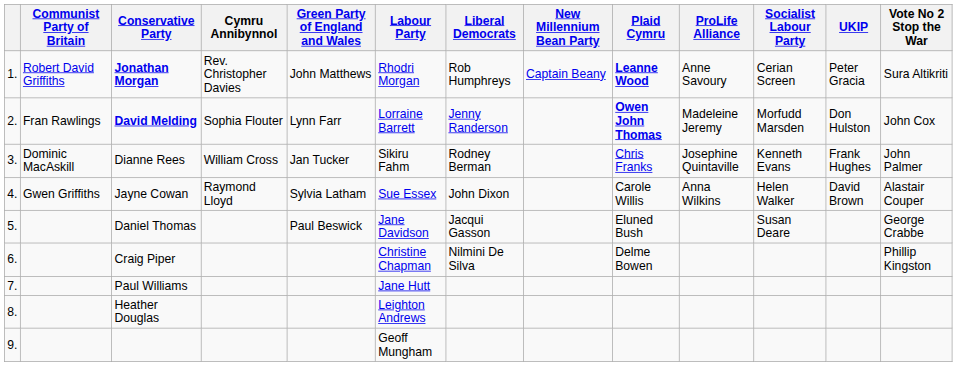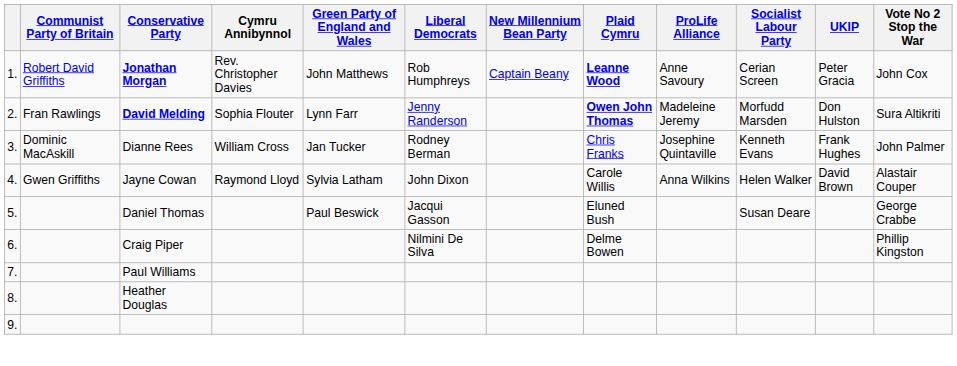 <table class="wikitable">
 <tr>
 <th></th>
 <th><a href='#'>Communist Party of Britain</a></th>
 <th><a href='#'>Conservative Party</a></th>
 <th>Cymru Annibynnol</th>
 <th><a href='#'>Green Party of England and Wales</a></th>
-<th><a href='#'>Labour Party</a></th>
 <th><a href='#'>Liberal Democrats</a></th>
 <th><a href='#'>New Millennium Bean Party</a></th>
 <th><a href='#'>Plaid Cymru</a></th>
 <th><a href='#'>ProLife Alliance</a></th>
 <th><a href='#'>Socialist Labour Party</a></th>
 <th><a href='#'>UKIP</a></th>
 <th>Vote No 2 Stop the War</th>
 </tr>
 <tr>
 <td>1.</td>
 <td><a href='#'>Robert David Griffiths</a></td>
 <td><strong><a href='#'>Jonathan Morgan</a></strong></td>
 <td>Rev. Christopher Davies</td>
 <td>John Matthews</td>
-<td><a href='#'>Rhodri Morgan</a></td>
 <td>Rob Humphreys</td>
 <td><a href='#'>Captain Beany</a></td>
 <td><strong><a href='#'>Leanne Wood</a></strong></td>
 <td>Anne Savoury</td>
 <td>Cerian Screen</td>
 <td>Peter Gracia</td>
-<td>Sura Altikriti</td>
+<td>John Cox</td>
 </tr>
 <tr>
 <td>2.</td>
 <td>Fran Rawlings</td>
 <td><strong><a href='#'>David Melding</a></strong></td>
 <td>Sophia Flouter</td>
 <td>Lynn Farr</td>
-<td><a href='#'>Lorraine Barrett</a></td>
 <td><a href='#'>Jenny Randerson</a></td>
 <td></td>
 <td><strong><a href='#'>Owen John Thomas</a></strong></td>
 <td>Madeleine Jeremy</td>
 <td>Morfudd Marsden</td>
 <td>Don Hulston</td>
-<td>John Cox</td>
+<td>Sura Altikriti</td>
 </tr>
 <tr>
 <td>3.</td>
 <td>Dominic MacAskill</td>
 <td>Dianne Rees</td>
 <td>William Cross</td>
 <td>Jan Tucker</td>
-<td>Sikiru Fahm</td>
 <td>Rodney Berman</td>
 <td></td>
 <td><a href='#'>Chris Franks</a></td>
 <td>Josephine Quintaville</td>
 <td>Kenneth Evans</td>
 <td>Frank Hughes</td>
 <td>John Palmer</td>
 </tr>
 <tr>
 <td>4.</td>
 <td>Gwen Griffiths</td>
 <td>Jayne Cowan</td>
 <td>Raymond Lloyd</td>
 <td>Sylvia Latham</td>
-<td><a href='#'>Sue Essex</a></td>
 <td>John Dixon</td>
 <td></td>
 <td>Carole Willis</td>
 <td>Anna Wilkins</td>
 <td>Helen Walker</td>
 <td>David Brown</td>
 <td>Alastair Couper</td>
 </tr>
 <tr>
 <td>5.</td>
 <td></td>
 <td>Daniel Thomas</td>
 <td></td>
 <td>Paul Beswick</td>
-<td><a href='#'>Jane Davidson</a></td>
 <td>Jacqui Gasson</td>
 <td></td>
 <td>Eluned Bush</td>
 <td></td>
 <td>Susan Deare</td>
 <td></td>
 <td>George Crabbe</td>
 </tr>
 <tr>
 <td>6.</td>
 <td></td>
 <td>Craig Piper</td>
 <td></td>
 <td></td>
-<td><a href='#'>Christine Chapman</a></td>
 <td>Nilmini De Silva</td>
 <td></td>
 <td>Delme Bowen</td>
 <td></td>
 <td></td>
 <td></td>
 <td>Phillip Kingston</td>
 </tr>
 <tr>
 <td>7.</td>
 <td></td>
 <td>Paul Williams</td>
 <td></td>
 <td></td>
-<td><a href='#'>Jane Hutt</a></td>
 <td></td>
 <td></td>
 <td></td>
 <td></td>
 <td></td>
 <td></td>
 <td></td>
 </tr>
 <tr>
 <td>8.</td>
 <td></td>
 <td>Heather Douglas</td>
 <td></td>
 <td></td>
-<td><a href='#'>Leighton Andrews</a></td>
 <td></td>
 <td></td>
 <td></td>
 <td></td>
 <td></td>
 <td></td>
 <td></td>
 </tr>
 <tr>
 <td>9.</td>
 <td></td>
 <td></td>
 <td></td>
 <td></td>
-<td>Geoff Mungham</td>
 <td></td>
 <td></td>
 <td></td>
 <td></td>
 <td></td>
 <td></td>
 <td></td>
 </tr>
 </table>
